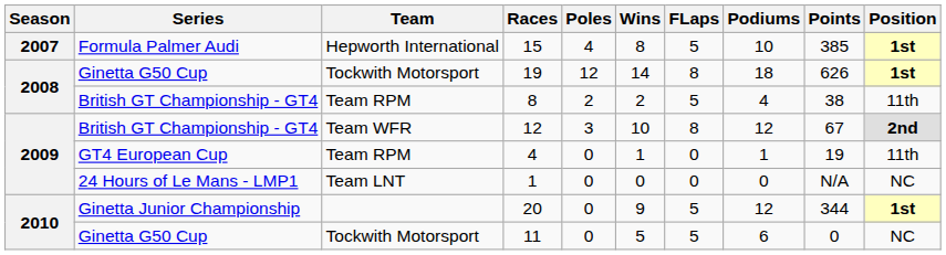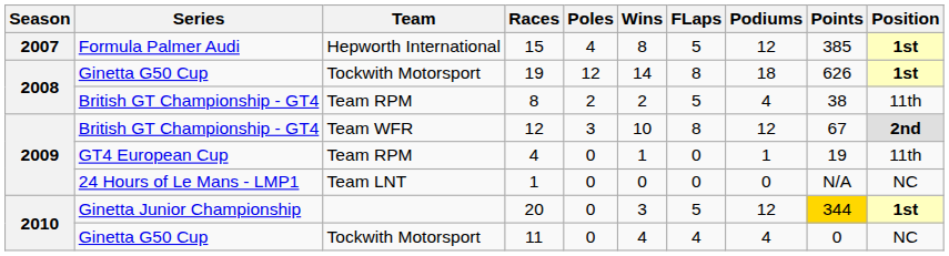 <table class="wikitable" style="font-size: 90%; text-align:center">
 <tr>
 <th>Season</th>
 <th>Series</th>
 <th>Team</th>
 <th>Races</th>
 <th>Poles</th>
 <th>Wins</th>
 <th>FLaps</th>
 <th>Podiums</th>
 <th>Points</th>
 <th>Position</th>
 </tr>
 <tr>
 <th>2007</th>
 <td align=left><a href='#'>Formula Palmer Audi</a></td>
 <td align=left>Hepworth International</td>
 <td>15</td>
 <td>4</td>
 <td>8</td>
 <td>5</td>
-<td>10</td>
+<td>12</td>
 <td>385</td>
 <td style="background:#FFFFBF;"><strong>1st</strong></td>
 </tr>
 <tr>
 <th rowspan=2>2008</th>
 <td align=left><a href='#'>Ginetta G50 Cup</a></td>
 <td align=left>Tockwith Motorsport</td>
 <td>19</td>
 <td>12</td>
 <td>14</td>
 <td>8</td>
 <td>18</td>
 <td>626</td>
 <td style="background:#FFFFBF;"><strong>1st</strong></td>
 </tr>
 <tr>
 <td align=left><a href='#'>British GT Championship - GT4</a></td>
 <td align=left>Team RPM</td>
 <td>8</td>
 <td>2</td>
 <td>2</td>
 <td>5</td>
 <td>4</td>
 <td>38</td>
 <td>11th</td>
 </tr>
 <tr>
 <th rowspan=3>2009</th>
 <td align=left><a href='#'>British GT Championship - GT4</a></td>
 <td align=left>Team WFR</td>
 <td>12</td>
 <td>3</td>
 <td>10</td>
 <td>8</td>
 <td>12</td>
 <td>67</td>
 <td style="background:#DFDFDF;"><strong>2nd</strong></td>
 </tr>
 <tr>
 <td align=left><a href='#'>GT4 European Cup</a></td>
 <td align=left>Team RPM</td>
 <td>4</td>
 <td>0</td>
 <td>1</td>
 <td>0</td>
 <td>1</td>
 <td>19</td>
 <td>11th</td>
 </tr>
 <tr>
 <td align=left><a href='#'>24 Hours of Le Mans - LMP1</a></td>
 <td align=left>Team LNT</td>
 <td>1</td>
 <td>0</td>
 <td>0</td>
 <td>0</td>
 <td>0</td>
 <td>N/A</td>
 <td>NC</td>
 </tr>
 <tr>
 <th rowspan=2>2010</th>
 <td align=left><a href='#'>Ginetta Junior Championship</a></td>
 <td align=left></td>
 <td>20</td>
 <td>0</td>
-<td>9</td>
+<td>3</td>
 <td>5</td>
 <td>12</td>
-<td>344</td>
+<td style="background: gold;">344</td>
 <td style="background:#FFFFBF;"><strong>1st</strong></td>
 </tr>
 <tr>
 <td align=left><a href='#'>Ginetta G50 Cup</a></td>
 <td align=left>Tockwith Motorsport</td>
 <td>11</td>
 <td>0</td>
-<td>5</td>
-<td>5</td>
-<td>6</td>
+<td>4</td>
+<td>4</td>
+<td>4</td>
 <td>0</td>
 <td>NC</td>
 </tr>
 </table>
